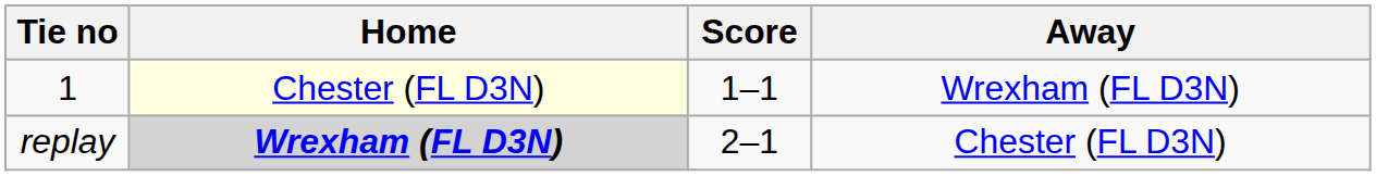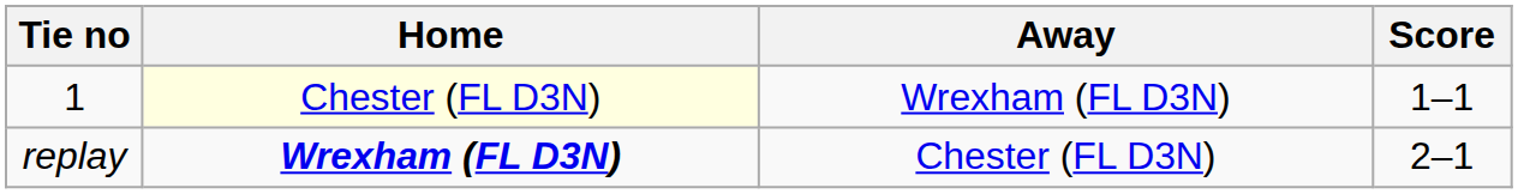 <table class="wikitable" style="text-align:center">
 <tr>
 <th width=50>Tie no</th>
 <th width=250>Home</th>
+<th width=250>Away</th>
 <th width=50>Score</th>
-<th width=250>Away</th>
 </tr>
 <tr>
 <td>1</td>
 <td style="background: lightyellow;"><a href='#'>Chester</a> (<a href='#'>FL D3N</a>)</td>
+<td><a href='#'>Wrexham</a> (<a href='#'>FL D3N</a>)</td>
 <td>1–1</td>
-<td><a href='#'>Wrexham</a> (<a href='#'>FL D3N</a>)</td>
 </tr>
 <tr>
 <td><em>replay</em></td>
-<td style="background: lightgrey;"><strong><em><a href='#'>Wrexham</a><strong> (<a href='#'>FL D3N</a>)<em></td>
+<td><strong><em><a href='#'>Wrexham</a><strong> (<a href='#'>FL D3N</a>)<em></td>
+<td></em><a href='#'>Chester</a> (<a href='#'>FL D3N</a>)<em></td>
 <td></em>2–1<em></td>
-<td></em><a href='#'>Chester</a> (<a href='#'>FL D3N</a>)<em></td>
 </tr>
 </table>
